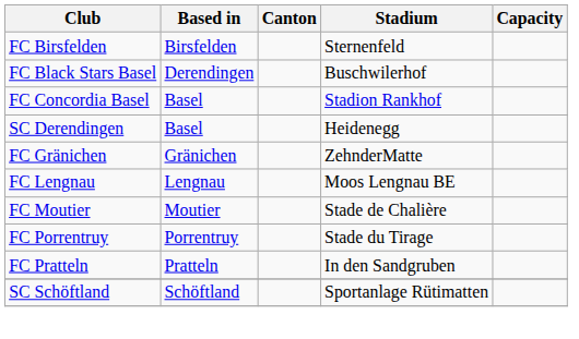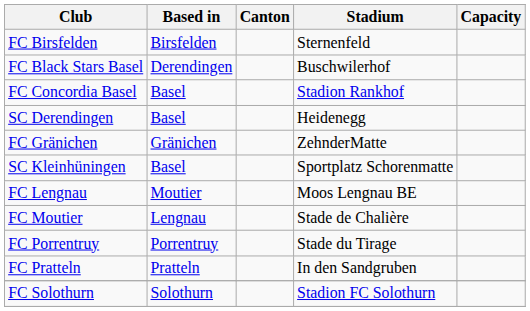 <table class="wikitable">
 <tr>
 <th>Club</th>
 <th>Based in</th>
 <th>Canton</th>
 <th>Stadium</th>
 <th>Capacity</th>
 </tr>
 <tr>
 <td><a href='#'>FC Birsfelden</a></td>
 <td><a href='#'>Birsfelden</a></td>
 <td></td>
 <td>Sternenfeld</td>
 <td></td>
 </tr>
 <tr>
 <td><a href='#'>FC Black Stars Basel</a></td>
 <td><a href='#'>Derendingen</a></td>
 <td></td>
 <td>Buschwilerhof</td>
 <td></td>
 </tr>
 <tr>
 <td><a href='#'>FC Concordia Basel</a></td>
 <td><a href='#'>Basel</a></td>
 <td></td>
 <td><a href='#'>Stadion Rankhof</a></td>
 <td></td>
 </tr>
 <tr>
 <td><a href='#'>SC Derendingen</a></td>
 <td><a href='#'>Basel</a></td>
 <td></td>
 <td>Heidenegg</td>
 <td></td>
 </tr>
 <tr>
 <td><a href='#'>FC Gränichen</a></td>
 <td><a href='#'>Gränichen</a></td>
 <td></td>
 <td>ZehnderMatte</td>
 <td></td>
 </tr>
 <tr>
+<td><a href='#'>SC Kleinhüningen</a></td>
+<td><a href='#'>Basel</a></td>
+<td></td>
+<td>Sportplatz Schorenmatte</td>
+<td></td>
+</tr>
+<tr>
 <td><a href='#'>FC Lengnau</a></td>
-<td><a href='#'>Lengnau</a></td>
+<td><a href='#'>Moutier</a></td>
 <td></td>
 <td>Moos Lengnau BE</td>
 <td></td>
 </tr>
 <tr>
 <td><a href='#'>FC Moutier</a></td>
-<td><a href='#'>Moutier</a></td>
+<td><a href='#'>Lengnau</a></td>
 <td></td>
 <td>Stade de Chalière</td>
 <td></td>
 </tr>
 <tr>
 <td><a href='#'>FC Porrentruy</a></td>
 <td><a href='#'>Porrentruy</a></td>
 <td></td>
 <td>Stade du Tirage</td>
 <td></td>
 </tr>
 <tr>
 <td><a href='#'>FC Pratteln</a></td>
 <td><a href='#'>Pratteln</a></td>
 <td></td>
 <td>In den Sandgruben</td>
 <td></td>
 </tr>
 <tr num:1000}}>
 </tr>
 <tr>
-<td><a href='#'>SC Schöftland</a></td>
-<td><a href='#'>Schöftland</a></td>
+<td><a href='#'>FC Solothurn</a></td>
+<td><a href='#'>Solothurn</a></td>
 <td></td>
-<td>Sportanlage Rütimatten</td>
+<td><a href='#'>Stadion FC Solothurn</a></td>
 <td></td>
 </tr>
 <tr>
 </tr>
 </table>
